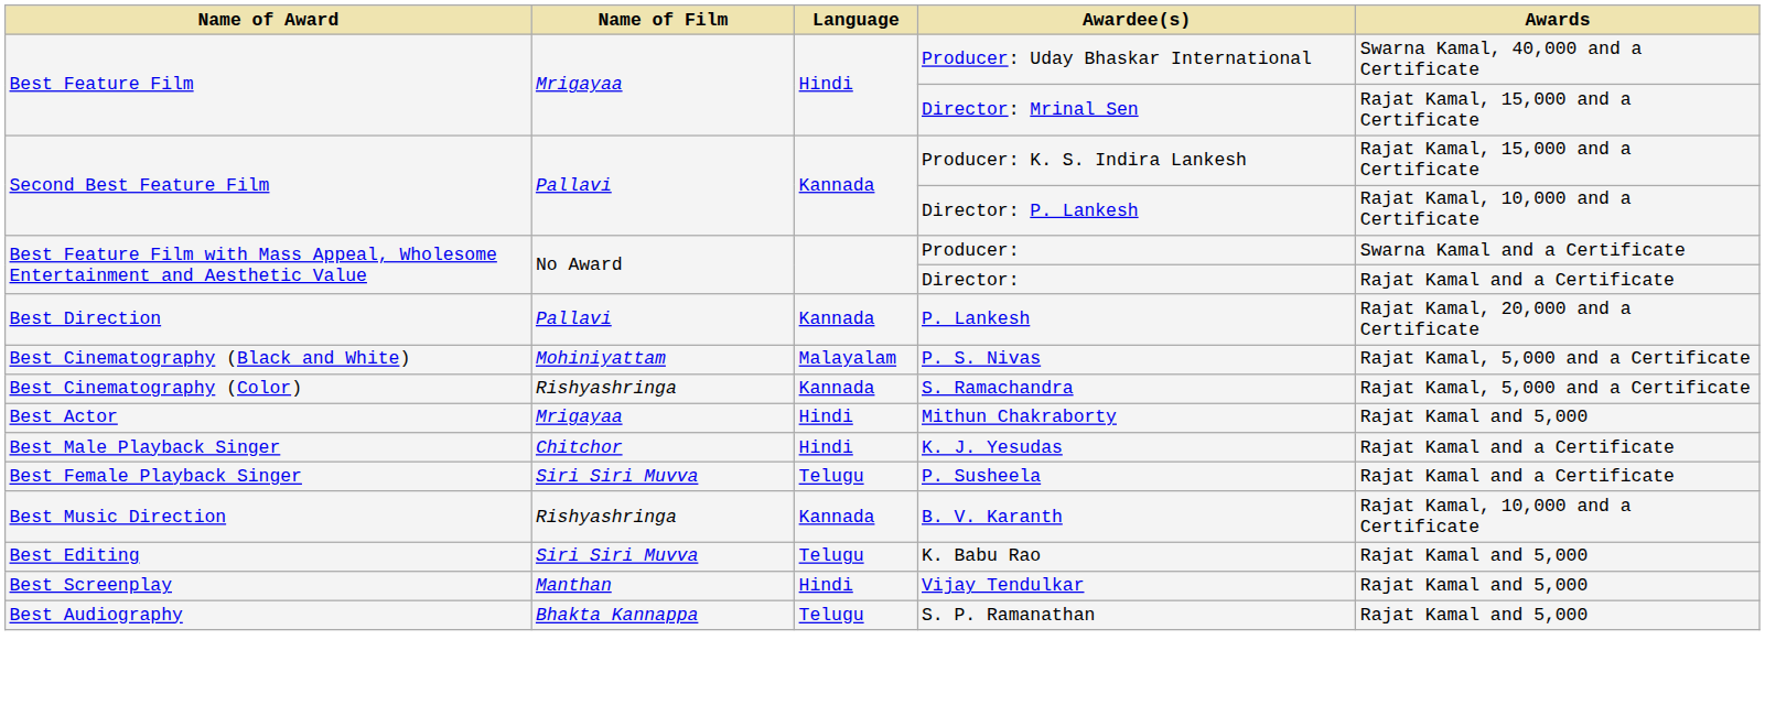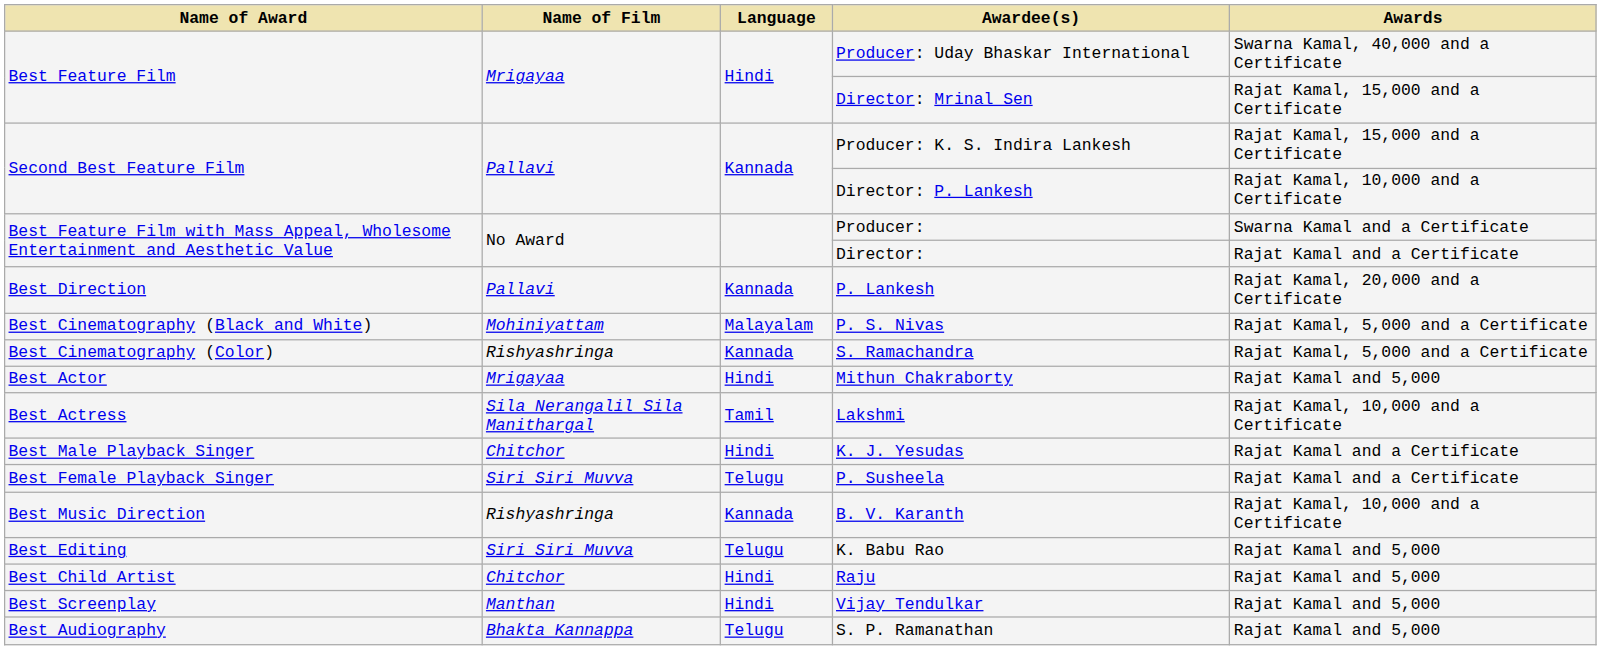 <table class="wikitable sortable" style="width:100%;">
 <tr>
 <th style="background-color:#EFE4B0;width:30%;">Name of Award</th>
 <th style="background-color:#EFE4B0;width:15%;">Name of Film</th>
 <th style="background-color:#EFE4B0;width:7%;">Language</th>
 <th style="background-color:#EFE4B0;width:25%;">Awardee(s)</th>
 <th style="background-color:#EFE4B0;width:23%;">Awards</th>
 </tr>
 <tr style="background-color:#F4F4F4">
 <td rowspan="2"><a href='#'>Best Feature Film</a></td>
 <td rowspan="2"><em><a href='#'>Mrigayaa</a></em></td>
 <td rowspan="2"><a href='#'>Hindi</a></td>
 <td><a href='#'>Producer</a>: Uday Bhaskar International</td>
 <td>Swarna Kamal, 40,000 and a Certificate</td>
 </tr>
 <tr style="background-color:#F4F4F4">
 <td><a href='#'>Director</a>: <a href='#'>Mrinal Sen</a></td>
 <td>Rajat Kamal, 15,000 and a Certificate</td>
 </tr>
 <tr style="background-color:#F4F4F4">
 <td rowspan="2"><a href='#'>Second Best Feature Film</a></td>
 <td rowspan="2"><em><a href='#'>Pallavi</a></em></td>
 <td rowspan="2"><a href='#'>Kannada</a></td>
 <td>Producer: K. S. Indira Lankesh</td>
 <td>Rajat Kamal, 15,000 and a Certificate</td>
 </tr>
 <tr style="background-color:#F4F4F4">
 <td>Director: <a href='#'>P. Lankesh</a></td>
 <td>Rajat Kamal, 10,000 and a Certificate</td>
 </tr>
 <tr style="background-color:#F4F4F4">
 <td rowspan="2"><a href='#'>Best Feature Film with Mass Appeal, Wholesome Entertainment and Aesthetic Value</a></td>
 <td rowspan="2">No Award</td>
 <td rowspan="2"></td>
 <td>Producer:</td>
 <td>Swarna Kamal and a Certificate</td>
 </tr>
 <tr style="background-color:#F4F4F4">
 <td>Director:</td>
 <td>Rajat Kamal and a Certificate</td>
 </tr>
 <tr style="background-color:#F4F4F4">
 <td><a href='#'>Best Direction</a></td>
 <td><em><a href='#'>Pallavi</a></em></td>
 <td><a href='#'>Kannada</a></td>
 <td><a href='#'>P. Lankesh</a></td>
 <td>Rajat Kamal, 20,000 and a Certificate</td>
 </tr>
 <tr style="background-color:#F4F4F4">
 <td><a href='#'>Best Cinematography</a> (<a href='#'>Black and White</a>)</td>
 <td><em><a href='#'>Mohiniyattam</a></em></td>
 <td><a href='#'>Malayalam</a></td>
 <td><a href='#'>P. S. Nivas</a></td>
 <td>Rajat Kamal, 5,000 and a Certificate</td>
 </tr>
 <tr style="background-color:#F4F4F4">
 <td><a href='#'>Best Cinematography</a> (<a href='#'>Color</a>)</td>
 <td><em>Rishyashringa</em></td>
 <td><a href='#'>Kannada</a></td>
 <td><a href='#'>S. Ramachandra</a></td>
 <td>Rajat Kamal, 5,000 and a Certificate</td>
 </tr>
 <tr style="background-color:#F4F4F4">
 <td><a href='#'>Best Actor</a></td>
 <td><em><a href='#'>Mrigayaa</a></em></td>
 <td><a href='#'>Hindi</a></td>
 <td><a href='#'>Mithun Chakraborty</a></td>
 <td>Rajat Kamal and 5,000</td>
 </tr>
 <tr style="background-color:#F4F4F4">
+<td><a href='#'>Best Actress</a></td>
+<td><em><a href='#'>Sila Nerangalil Sila Manithargal</a></em></td>
+<td><a href='#'>Tamil</a></td>
+<td><a href='#'>Lakshmi</a></td>
+<td>Rajat Kamal, 10,000 and a Certificate</td>
+</tr>
+<tr style="background-color:#F4F4F4">
 <td><a href='#'>Best Male Playback Singer</a></td>
 <td><em><a href='#'>Chitchor</a></em></td>
 <td><a href='#'>Hindi</a></td>
 <td><a href='#'>K. J. Yesudas</a></td>
 <td>Rajat Kamal and a Certificate</td>
 </tr>
 <tr style="background-color:#F4F4F4">
 <td><a href='#'>Best Female Playback Singer</a></td>
 <td><em><a href='#'>Siri Siri Muvva</a></em></td>
 <td><a href='#'>Telugu</a></td>
 <td><a href='#'>P. Susheela</a></td>
 <td>Rajat Kamal and a Certificate</td>
 </tr>
 <tr style="background-color:#F4F4F4">
 <td><a href='#'>Best Music Direction</a></td>
 <td><em>Rishyashringa</em></td>
 <td><a href='#'>Kannada</a></td>
 <td><a href='#'>B. V. Karanth</a></td>
 <td>Rajat Kamal, 10,000 and a Certificate</td>
 </tr>
 <tr style="background-color:#F4F4F4">
 <td><a href='#'>Best Editing</a></td>
 <td><em><a href='#'>Siri Siri Muvva</a></em></td>
 <td><a href='#'>Telugu</a></td>
 <td>K. Babu Rao</td>
 <td>Rajat Kamal and 5,000</td>
 </tr>
 <tr style="background-color:#F4F4F4">
+<td><a href='#'>Best Child Artist</a></td>
+<td><em><a href='#'>Chitchor</a></em></td>
+<td><a href='#'>Hindi</a></td>
+<td><a href='#'>Raju</a></td>
+<td>Rajat Kamal and 5,000</td>
+</tr>
+<tr style="background-color:#F4F4F4">
 <td><a href='#'>Best Screenplay</a></td>
 <td><em><a href='#'>Manthan</a></em></td>
 <td><a href='#'>Hindi</a></td>
 <td><a href='#'>Vijay Tendulkar</a></td>
 <td>Rajat Kamal and 5,000</td>
 </tr>
 <tr style="background-color:#F4F4F4">
 <td><a href='#'>Best Audiography</a></td>
 <td><em><a href='#'>Bhakta Kannappa</a></em></td>
 <td><a href='#'>Telugu</a></td>
 <td>S. P. Ramanathan</td>
 <td>Rajat Kamal and 5,000</td>
 </tr>
 </table>
